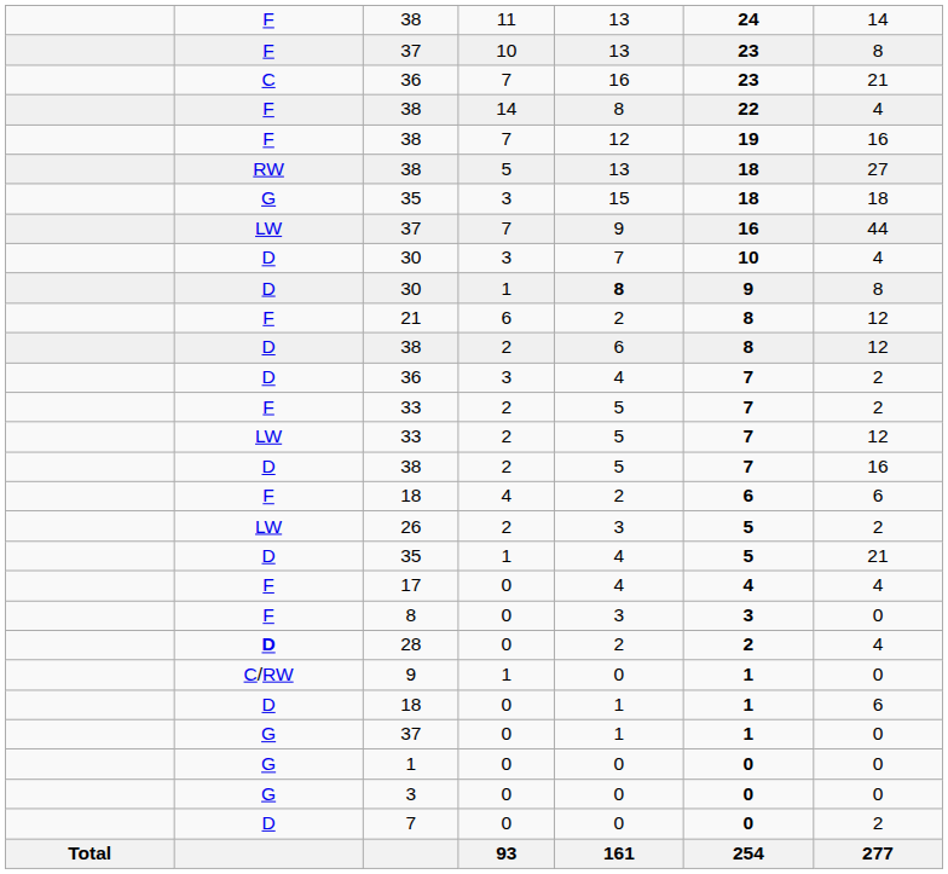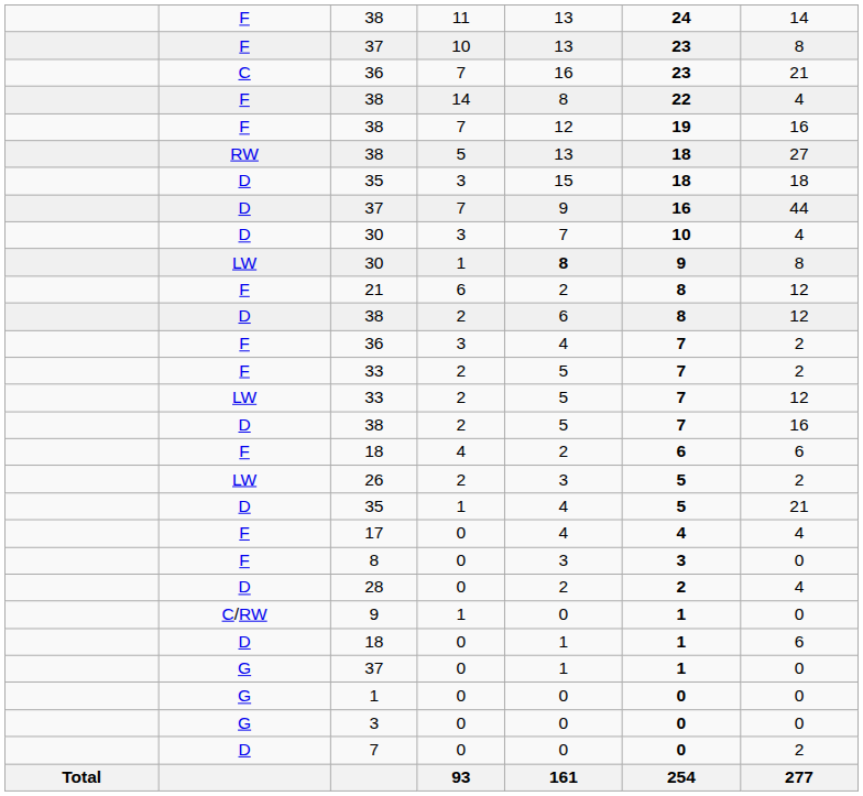 <table class="wikitable sortable" width ="800">
 <tr align="center">
 </tr>
 <tr align="center" bgcolor="">
 <td></td>
 <td><a href='#'>F</a></td>
 <td>38</td>
 <td>11</td>
 <td>13</td>
 <td><strong>24</strong></td>
 <td>14</td>
 </tr>
 <tr align="center" bgcolor="f0f0f0">
 <td></td>
 <td><a href='#'>F</a></td>
 <td>37</td>
 <td>10</td>
 <td>13</td>
 <td><strong>23</strong></td>
 <td>8</td>
 </tr>
 <tr align="center" bgcolor="">
 <td></td>
 <td><a href='#'>C</a></td>
 <td>36</td>
 <td>7</td>
 <td>16</td>
 <td><strong>23</strong></td>
 <td>21</td>
 </tr>
 <tr align="center" bgcolor="f0f0f0">
 <td></td>
 <td><a href='#'>F</a></td>
 <td>38</td>
 <td>14</td>
 <td>8</td>
 <td><strong>22</strong></td>
 <td>4</td>
 </tr>
 <tr align="center" bgcolor="">
 <td></td>
 <td><a href='#'>F</a></td>
 <td>38</td>
 <td>7</td>
 <td>12</td>
 <td><strong>19</strong></td>
 <td>16</td>
 </tr>
 <tr align="center" bgcolor="f0f0f0">
 <td></td>
 <td><a href='#'>RW</a></td>
 <td>38</td>
 <td>5</td>
 <td>13</td>
 <td><strong>18</strong></td>
 <td>27</td>
 </tr>
 <tr align="center" bgcolor="">
 <td></td>
-<td><a href='#'>G</a></td>
+<td><a href='#'>D</a></td>
 <td>35</td>
 <td>3</td>
 <td>15</td>
 <td><strong>18</strong></td>
 <td>18</td>
 </tr>
 <tr align="center" bgcolor="f0f0f0">
 <td></td>
-<td><a href='#'>LW</a></td>
+<td><a href='#'>D</a></td>
 <td>37</td>
 <td>7</td>
 <td>9</td>
 <td><strong>16</strong></td>
 <td>44</td>
 </tr>
 <tr align="center" bgcolor="">
 <td></td>
 <td><a href='#'>D</a></td>
 <td>30</td>
 <td>3</td>
 <td>7</td>
 <td><strong>10</strong></td>
 <td>4</td>
 </tr>
 <tr align="center" bgcolor="f0f0f0">
 <td></td>
-<td><a href='#'>D</a></td>
+<td><a href='#'>LW</a></td>
 <td>30</td>
 <td>1</td>
 <td><strong>8</strong></td>
 <td><strong>9</strong></td>
 <td>8</td>
 </tr>
 <tr align="center" bgcolor="">
 <td></td>
 <td><a href='#'>F</a></td>
 <td>21</td>
 <td>6</td>
 <td>2</td>
 <td><strong>8</strong></td>
 <td>12</td>
 </tr>
 <tr align="center" bgcolor="f0f0f0">
 <td></td>
 <td><a href='#'>D</a></td>
 <td>38</td>
 <td>2</td>
 <td>6</td>
 <td><strong>8</strong></td>
 <td>12</td>
 </tr>
 <tr align="center" bgcolor="">
 <td></td>
-<td><a href='#'>D</a></td>
+<td><a href='#'>F</a></td>
 <td>36</td>
 <td>3</td>
 <td>4</td>
 <td><strong>7</strong></td>
 <td>2</td>
 </tr>
 <tr align="center" bgcolor="">
 <td></td>
 <td><a href='#'>F</a></td>
 <td>33</td>
 <td>2</td>
 <td>5</td>
 <td><strong>7</strong></td>
 <td>2</td>
 </tr>
 <tr align="center" bgcolor="">
 <td></td>
 <td><a href='#'>LW</a></td>
 <td>33</td>
 <td>2</td>
 <td>5</td>
 <td><strong>7</strong></td>
 <td>12</td>
 </tr>
 <tr align="center" bgcolor="">
 <td></td>
 <td><a href='#'>D</a></td>
 <td>38</td>
 <td>2</td>
 <td>5</td>
 <td><strong>7</strong></td>
 <td>16</td>
 </tr>
 <tr align="center" bgcolor="">
 <td></td>
 <td><a href='#'>F</a></td>
 <td>18</td>
 <td>4</td>
 <td>2</td>
 <td><strong>6</strong></td>
 <td>6</td>
 </tr>
 <tr align="center" bgcolor="">
 <td></td>
 <td><a href='#'>LW</a></td>
 <td>26</td>
 <td>2</td>
 <td>3</td>
 <td><strong>5</strong></td>
 <td>2</td>
 </tr>
 <tr align="center" bgcolor="">
 <td></td>
 <td><a href='#'>D</a></td>
 <td>35</td>
 <td>1</td>
 <td>4</td>
 <td><strong>5</strong></td>
 <td>21</td>
 </tr>
 <tr align="center" bgcolor="">
 <td></td>
 <td><a href='#'>F</a></td>
 <td>17</td>
 <td>0</td>
 <td>4</td>
 <td><strong>4</strong></td>
 <td>4</td>
 </tr>
 <tr align="center" bgcolor="">
 <td></td>
 <td><a href='#'>F</a></td>
 <td>8</td>
 <td>0</td>
 <td>3</td>
 <td><strong>3</strong></td>
 <td>0</td>
 </tr>
 <tr align="center" bgcolor="">
 <td></td>
-<td><strong><a href='#'>D</a></strong></td>
+<td><a href='#'>D</a></td>
 <td>28</td>
 <td>0</td>
 <td>2</td>
 <td><strong>2</strong></td>
 <td>4</td>
 </tr>
 <tr align="center" bgcolor="">
 <td></td>
 <td><a href='#'>C</a>/<a href='#'>RW</a></td>
 <td>9</td>
 <td>1</td>
 <td>0</td>
 <td><strong>1</strong></td>
 <td>0</td>
 </tr>
 <tr align="center" bgcolor="">
 <td></td>
 <td><a href='#'>D</a></td>
 <td>18</td>
 <td>0</td>
 <td>1</td>
 <td><strong>1</strong></td>
 <td>6</td>
 </tr>
 <tr align="center" bgcolor="">
 <td></td>
 <td><a href='#'>G</a></td>
 <td>37</td>
 <td>0</td>
 <td>1</td>
 <td><strong>1</strong></td>
 <td>0</td>
 </tr>
 <tr align="center" bgcolor="">
 <td></td>
 <td><a href='#'>G</a></td>
 <td>1</td>
 <td>0</td>
 <td>0</td>
 <td><strong>0</strong></td>
 <td>0</td>
 </tr>
 <tr align="center" bgcolor="">
 <td></td>
 <td><a href='#'>G</a></td>
 <td>3</td>
 <td>0</td>
 <td>0</td>
 <td><strong>0</strong></td>
 <td>0</td>
 </tr>
 <tr align="center" bgcolor="">
 <td></td>
 <td><a href='#'>D</a></td>
 <td>7</td>
 <td>0</td>
 <td>0</td>
 <td><strong>0</strong></td>
 <td>2</td>
 </tr>
 <tr>
 <th>Total</th>
 <th></th>
 <th></th>
 <th>93</th>
 <th>161</th>
 <th>254</th>
 <th>277</th>
 </tr>
 </table>
